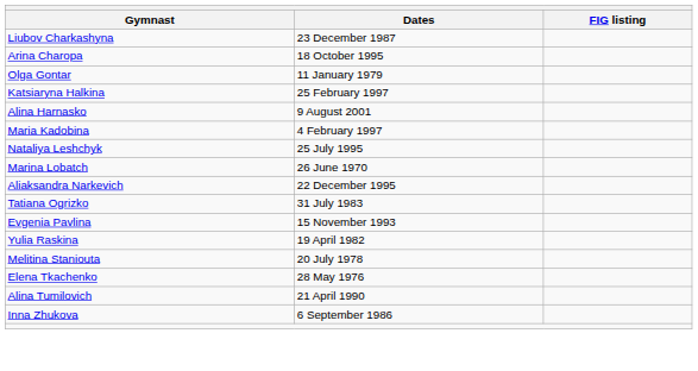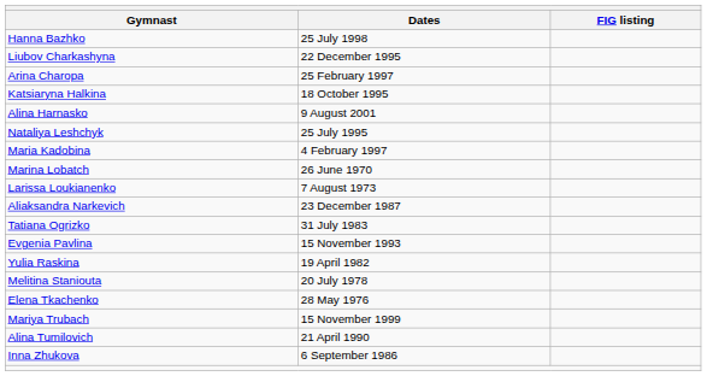 <table class="wikitable mw-collapsible mw-collapsed" width="75%">
 <tr>
 <th colspan="3"></th>
 </tr>
 <tr>
 <th>Gymnast</th>
 <th>Dates</th>
 <th><a href='#'>FIG</a> listing</th>
 </tr>
 <tr>
+<td><a href='#'>Hanna Bazhko</a></td>
+<td>25 July 1998</td>
+<td></td>
+</tr>
+<tr>
 <td><a href='#'>Liubov Charkashyna</a></td>
-<td>23 December 1987</td>
+<td>22 December 1995</td>
 <td></td>
 </tr>
 <tr>
 <td><a href='#'>Arina Charopa</a></td>
-<td>18 October 1995</td>
-<td></td>
-</tr>
-<tr>
-<td><a href='#'>Olga Gontar</a></td>
-<td>11 January 1979</td>
+<td>25 February 1997</td>
 <td></td>
 </tr>
 <tr>
 <td><a href='#'>Katsiaryna Halkina</a></td>
-<td>25 February 1997</td>
+<td>18 October 1995</td>
 <td></td>
 </tr>
 <tr>
 <td><a href='#'>Alina Harnasko</a></td>
 <td>9 August 2001</td>
 <td></td>
 </tr>
 <tr>
-<td><a href='#'>Maria Kadobina</a></td>
-<td>4 February 1997</td>
+<td><a href='#'>Nataliya Leshchyk</a></td>
+<td>25 July 1995</td>
 <td></td>
 </tr>
 <tr>
-<td><a href='#'>Nataliya Leshchyk</a></td>
-<td>25 July 1995</td>
+<td><a href='#'>Maria Kadobina</a></td>
+<td>4 February 1997</td>
 <td></td>
 </tr>
 <tr>
 <td><a href='#'>Marina Lobatch</a></td>
 <td>26 June 1970</td>
 <td></td>
 </tr>
 <tr>
+<td><a href='#'>Larissa Loukianenko</a></td>
+<td>7 August 1973</td>
+<td></td>
+</tr>
+<tr>
 <td><a href='#'>Aliaksandra Narkevich</a></td>
-<td>22 December 1995</td>
+<td>23 December 1987</td>
 <td></td>
 </tr>
 <tr>
 <td><a href='#'>Tatiana Ogrizko</a></td>
 <td>31 July 1983</td>
 <td></td>
 </tr>
 <tr>
 <td><a href='#'>Evgenia Pavlina</a></td>
 <td>15 November 1993</td>
 <td></td>
 </tr>
 <tr>
 <td><a href='#'>Yulia Raskina</a></td>
 <td>19 April 1982</td>
 <td></td>
 </tr>
 <tr>
 <td><a href='#'>Melitina Staniouta</a></td>
 <td>20 July 1978</td>
 <td></td>
 </tr>
 <tr>
 <td><a href='#'>Elena Tkachenko</a></td>
 <td>28 May 1976</td>
 <td></td>
 </tr>
 <tr>
+<td><a href='#'>Mariya Trubach</a></td>
+<td>15 November 1999</td>
+<td></td>
+</tr>
+<tr>
 <td><a href='#'>Alina Tumilovich</a></td>
 <td>21 April 1990</td>
 <td></td>
 </tr>
 <tr>
 <td><a href='#'>Inna Zhukova</a></td>
 <td>6 September 1986</td>
 <td></td>
 </tr>
 <tr>
 <td colspan="3"></td>
 </tr>
 </table>
